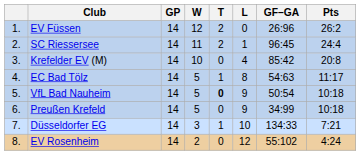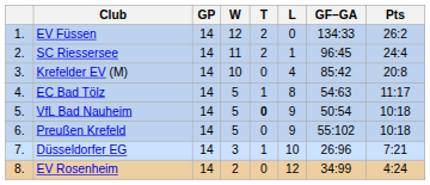 <table class="wikitable">
 <tr>
 <th width="30"></th>
 <th width="200">Club</th>
 <th width="30">GP</th>
 <th width="30">W</th>
 <th width="30">T</th>
 <th width="30">L</th>
 <th width="70">GF–GA</th>
 <th width="70">Pts</th>
 </tr>
 <tr bgcolor="#BCD2EE" align="center">
 <td>1.</td>
 <td align="left"><a href='#'>EV Füssen</a></td>
 <td>14</td>
 <td>12</td>
 <td>2</td>
 <td>0</td>
-<td>26:96</td>
+<td>134:33</td>
 <td>26:2</td>
 </tr>
 <tr bgcolor=#BCD2EE align="center">
 <td>2.</td>
 <td align="left"><a href='#'>SC Riessersee</a></td>
 <td>14</td>
 <td>11</td>
 <td>2</td>
 <td>1</td>
 <td>96:45</td>
 <td>24:4</td>
 </tr>
 <tr bgcolor=#BCD2EE align="center">
 <td>3.</td>
 <td align="left"><a href='#'>Krefelder EV</a> (M)</td>
 <td>14</td>
 <td>10</td>
 <td>0</td>
 <td>4</td>
 <td>85:42</td>
 <td>20:8</td>
 </tr>
 <tr bgcolor=#BCD2EE align="center">
 <td>4.</td>
 <td align="left"><a href='#'>EC Bad Tölz</a></td>
 <td>14</td>
 <td>5</td>
 <td>1</td>
 <td>8</td>
 <td>54:63</td>
 <td>11:17</td>
 </tr>
 <tr bgcolor=#BCD2EE align="center">
 <td>5.</td>
 <td align="left"><a href='#'>VfL Bad Nauheim</a></td>
 <td>14</td>
 <td>5</td>
 <td><strong>0</strong></td>
 <td>9</td>
 <td>50:54</td>
 <td>10:18</td>
 </tr>
 <tr bgcolor=#BCD2EE align="center">
 <td>6.</td>
 <td align="left"><a href='#'>Preußen Krefeld</a></td>
 <td>14</td>
 <td>5</td>
 <td>0</td>
 <td>9</td>
-<td>34:99</td>
+<td>55:102</td>
 <td>10:18</td>
 </tr>
 <tr bgcolor=#CAE1FF align="center">
 <td>7.</td>
 <td align="left"><a href='#'>Düsseldorfer EG</a></td>
 <td>14</td>
 <td>3</td>
 <td>1</td>
 <td>10</td>
-<td>134:33</td>
+<td>26:96</td>
 <td>7:21</td>
 </tr>
 <tr bgcolor=#EECFA1 align="center">
 <td>8.</td>
 <td align="left"><a href='#'>EV Rosenheim</a></td>
 <td>14</td>
 <td>2</td>
 <td>0</td>
 <td>12</td>
-<td>55:102</td>
+<td>34:99</td>
 <td>4:24</td>
 </tr>
 </table>
